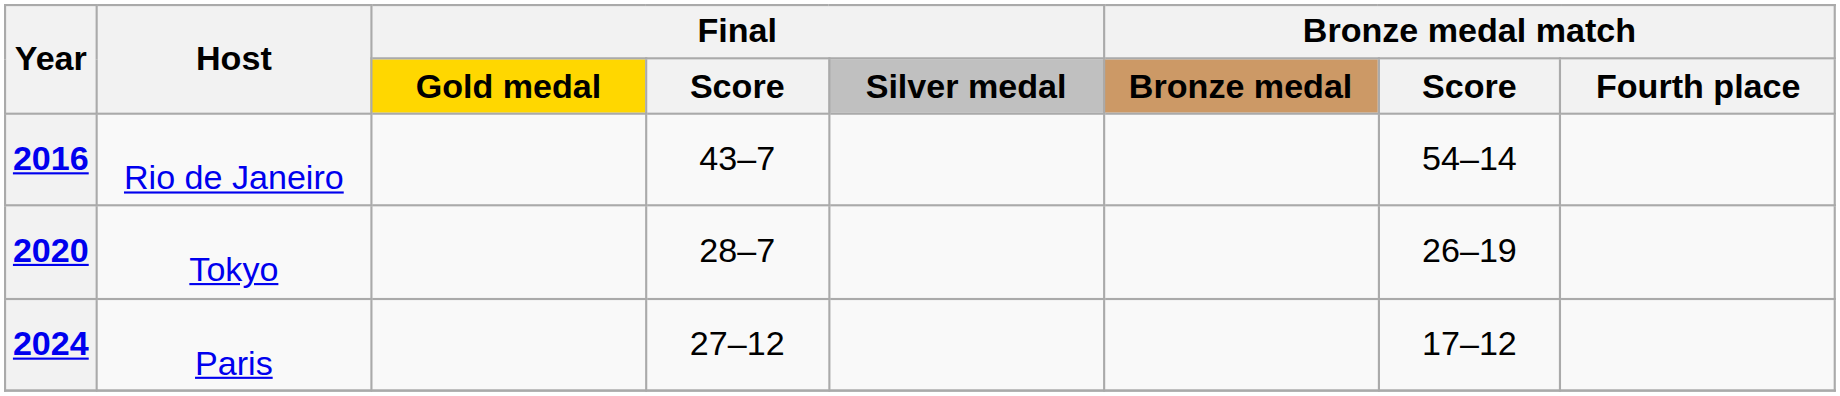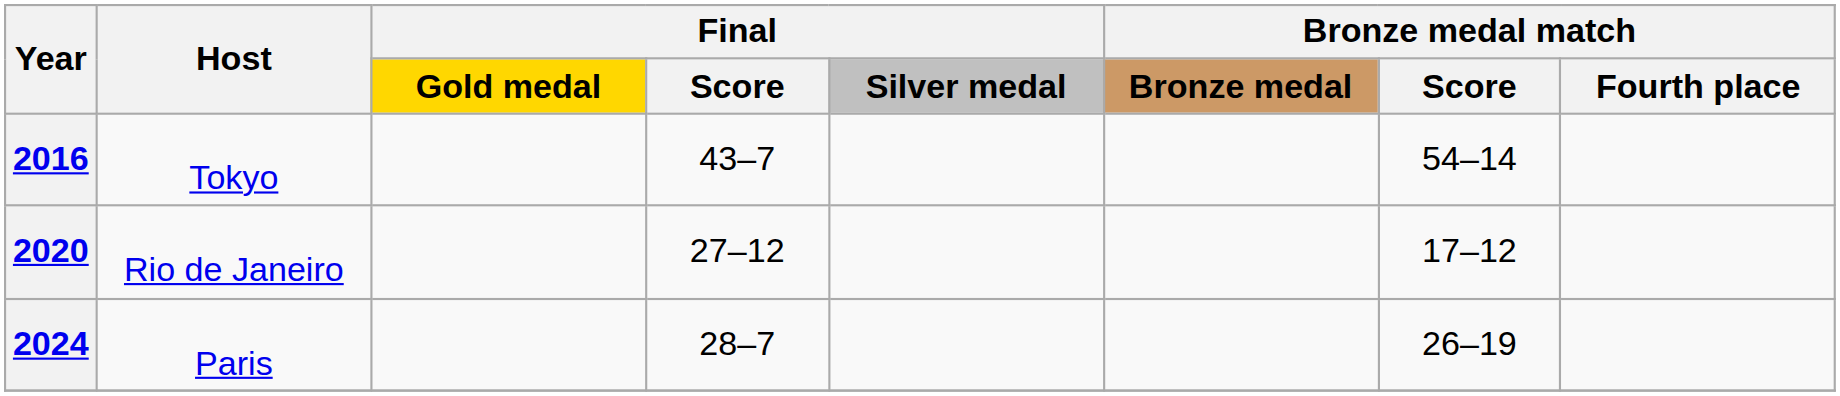 <table class="wikitable sortable sticky-header-multi" style="text-align:center;">
 <tr>
 <th scope="col" rowspan=2 width=5%>Year</th>
 <th scope="col" rowspan=2 width=15%>Host</th>
 <th scope="colgroup" colspan=3 class="unsortable">Final</th>
 <th scope="colgroup" colspan=3 class="unsortable">Bronze medal match</th>
 </tr>
 <tr>
 <th scope="col" style="background:gold; width:15%">Gold medal</th>
 <th scope="col" width=10%>Score</th>
 <th scope="col" style="background:silver; width:15%">Silver medal</th>
 <th scope="col" style="background:#cc9966; width:15%">Bronze medal</th>
 <th scope="col" width=10%>Score</th>
 <th scope="col" width=15%>Fourth place</th>
 </tr>
 <tr>
 <th scope="row"><a href='#'>2016</a></th>
-<td><br><a href='#'>Rio de Janeiro</a></td>
+<td><br><a href='#'>Tokyo</a></td>
 <td><strong></strong></td>
 <td>43–7</td>
 <td></td>
 <td></td>
 <td>54–14</td>
 <td></td>
 </tr>
 <tr>
 <th scope="row"><a href='#'>2020</a></th>
-<td><br><a href='#'>Tokyo</a></td>
+<td><br><a href='#'>Rio de Janeiro</a></td>
+<td><strong></strong></td>
+<td>27–12</td>
+<td></td>
+<td></td>
+<td>17–12</td>
+<td></td>
+</tr>
+<tr>
+<th scope="row"><a href='#'>2024</a></th>
+<td><br><a href='#'>Paris</a></td>
 <td><strong></strong></td>
 <td>28–7</td>
 <td></td>
 <td></td>
 <td>26–19</td>
 <td></td>
 </tr>
 <tr>
-<th scope="row"><a href='#'>2024</a></th>
-<td><br><a href='#'>Paris</a></td>
-<td><strong></strong></td>
-<td>27–12</td>
-<td></td>
-<td></td>
-<td>17–12</td>
-<td></td>
-</tr>
-<tr>
 </tr>
 </table>
